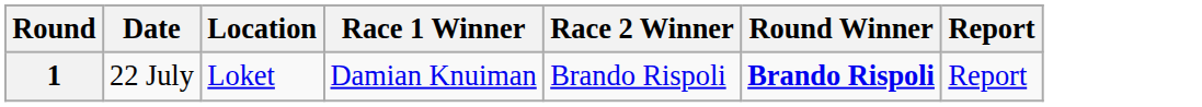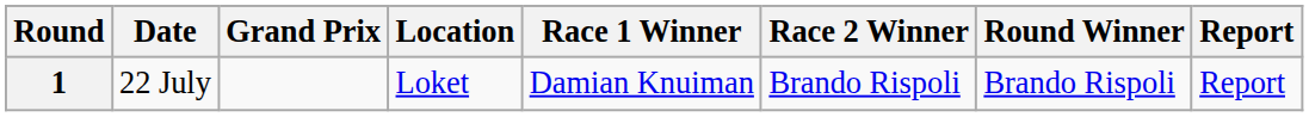 <table class="wikitable" style="font-size: 85%;">
 <tr>
 <th>Round</th>
 <th>Date</th>
+<th>Grand Prix</th>
 <th>Location</th>
 <th>Race 1 Winner</th>
 <th>Race 2 Winner</th>
 <th>Round Winner</th>
 <th>Report</th>
 </tr>
 <tr>
 <th>1</th>
 <td>22 July</td>
+<td></td>
 <td><a href='#'>Loket</a></td>
 <td> <a href='#'>Damian Knuiman</a></td>
 <td> <a href='#'>Brando Rispoli</a></td>
-<td><strong> <a href='#'>Brando Rispoli</a></strong></td>
+<td> <a href='#'>Brando Rispoli</a></td>
 <td><a href='#'>Report</a></td>
 </tr>
 </table>
